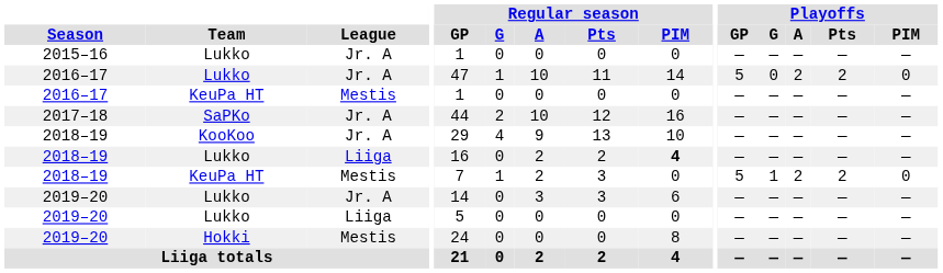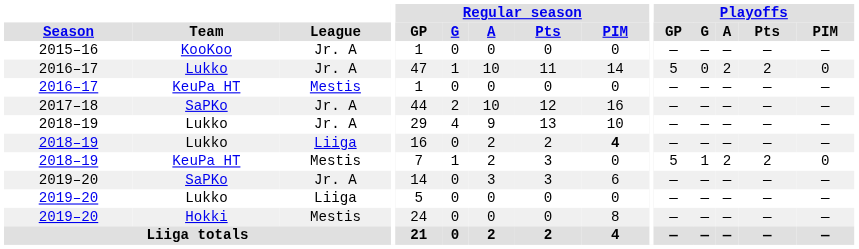 <table border="0" cellpadding="1" cellspacing="0" style="text-align:center; width:60em">
 <tr bgcolor="#e0e0e0">
 <th colspan="3" bgcolor="#ffffff"></th>
 <th rowspan="99" bgcolor="#ffffff"></th>
 <th colspan="5"><a href='#'>Regular season</a></th>
 <th rowspan="99" bgcolor="#ffffff"></th>
 <th colspan="5"><a href='#'>Playoffs</a></th>
 </tr>
 <tr bgcolor="#e0e0e0">
 <th><a href='#'>Season</a></th>
 <th>Team</th>
 <th>League</th>
 <th>GP</th>
 <th><a href='#'>G</a></th>
 <th><a href='#'>A</a></th>
 <th><a href='#'>Pts</a></th>
 <th><a href='#'>PIM</a></th>
 <th>GP</th>
 <th>G</th>
 <th>A</th>
 <th>Pts</th>
 <th>PIM</th>
 </tr>
 <tr>
 <td>2015–16</td>
-<td>Lukko</td>
+<td><a href='#'>KooKoo</a></td>
 <td>Jr. A</td>
 <td>1</td>
 <td>0</td>
 <td>0</td>
 <td>0</td>
 <td>0</td>
 <td>—</td>
 <td>—</td>
 <td>—</td>
 <td>—</td>
 <td>—</td>
 </tr>
 <tr bgcolor="#f0f0f0">
 <td>2016–17</td>
 <td><a href='#'>Lukko</a></td>
 <td>Jr. A</td>
 <td>47</td>
 <td>1</td>
 <td>10</td>
 <td>11</td>
 <td>14</td>
 <td>5</td>
 <td>0</td>
 <td>2</td>
 <td>2</td>
 <td>0</td>
 </tr>
 <tr>
 <td><a href='#'>2016–17</a></td>
 <td><a href='#'>KeuPa HT</a></td>
 <td><a href='#'>Mestis</a></td>
 <td>1</td>
 <td>0</td>
 <td>0</td>
 <td>0</td>
 <td>0</td>
 <td>—</td>
 <td>—</td>
 <td>—</td>
 <td>—</td>
 <td>—</td>
 </tr>
 <tr bgcolor="#f0f0f0">
 <td>2017–18</td>
 <td><a href='#'>SaPKo</a></td>
 <td>Jr. A</td>
 <td>44</td>
 <td>2</td>
 <td>10</td>
 <td>12</td>
 <td>16</td>
 <td>—</td>
 <td>—</td>
 <td>—</td>
 <td>—</td>
 <td>—</td>
 </tr>
 <tr>
 <td>2018–19</td>
-<td><a href='#'>KooKoo</a></td>
+<td>Lukko</td>
 <td>Jr. A</td>
 <td>29</td>
 <td>4</td>
 <td>9</td>
 <td>13</td>
 <td>10</td>
 <td>—</td>
 <td>—</td>
 <td>—</td>
 <td>—</td>
 <td>—</td>
 </tr>
 <tr bgcolor="#f0f0f0">
 <td><a href='#'>2018–19</a></td>
 <td>Lukko</td>
 <td><a href='#'>Liiga</a></td>
 <td>16</td>
 <td>0</td>
 <td>2</td>
 <td>2</td>
 <td><strong>4</strong></td>
 <td>—</td>
 <td>—</td>
 <td>—</td>
 <td>—</td>
 <td>—</td>
 </tr>
 <tr>
 <td><a href='#'>2018–19</a></td>
 <td><a href='#'>KeuPa HT</a></td>
 <td>Mestis</td>
 <td>7</td>
 <td>1</td>
 <td>2</td>
 <td>3</td>
 <td>0</td>
 <td>5</td>
 <td>1</td>
 <td>2</td>
 <td>2</td>
 <td>0</td>
 </tr>
 <tr bgcolor="#f0f0f0">
 <td>2019–20</td>
-<td>Lukko</td>
+<td><a href='#'>SaPKo</a></td>
 <td>Jr. A</td>
 <td>14</td>
 <td>0</td>
 <td>3</td>
 <td>3</td>
 <td>6</td>
 <td>—</td>
 <td>—</td>
 <td>—</td>
 <td>—</td>
 <td>—</td>
 </tr>
 <tr>
 <td><a href='#'>2019–20</a></td>
 <td>Lukko</td>
 <td>Liiga</td>
 <td>5</td>
 <td>0</td>
 <td>0</td>
 <td>0</td>
 <td>0</td>
 <td>—</td>
 <td>—</td>
 <td>—</td>
 <td>—</td>
 <td>—</td>
 </tr>
 <tr bgcolor="#f0f0f0">
 <td><a href='#'>2019–20</a></td>
 <td><a href='#'>Hokki</a></td>
 <td>Mestis</td>
 <td>24</td>
 <td>0</td>
 <td>0</td>
 <td>0</td>
 <td>8</td>
 <td>—</td>
 <td>—</td>
 <td>—</td>
 <td>—</td>
 <td>—</td>
 </tr>
 <tr bgcolor="#e0e0e0">
 <th colspan="3">Liiga totals</th>
 <th>21</th>
 <th>0</th>
 <th>2</th>
 <th>2</th>
 <th>4</th>
 <th>—</th>
 <th>—</th>
 <th>—</th>
 <th>—</th>
 <th>—</th>
 </tr>
 </table>
